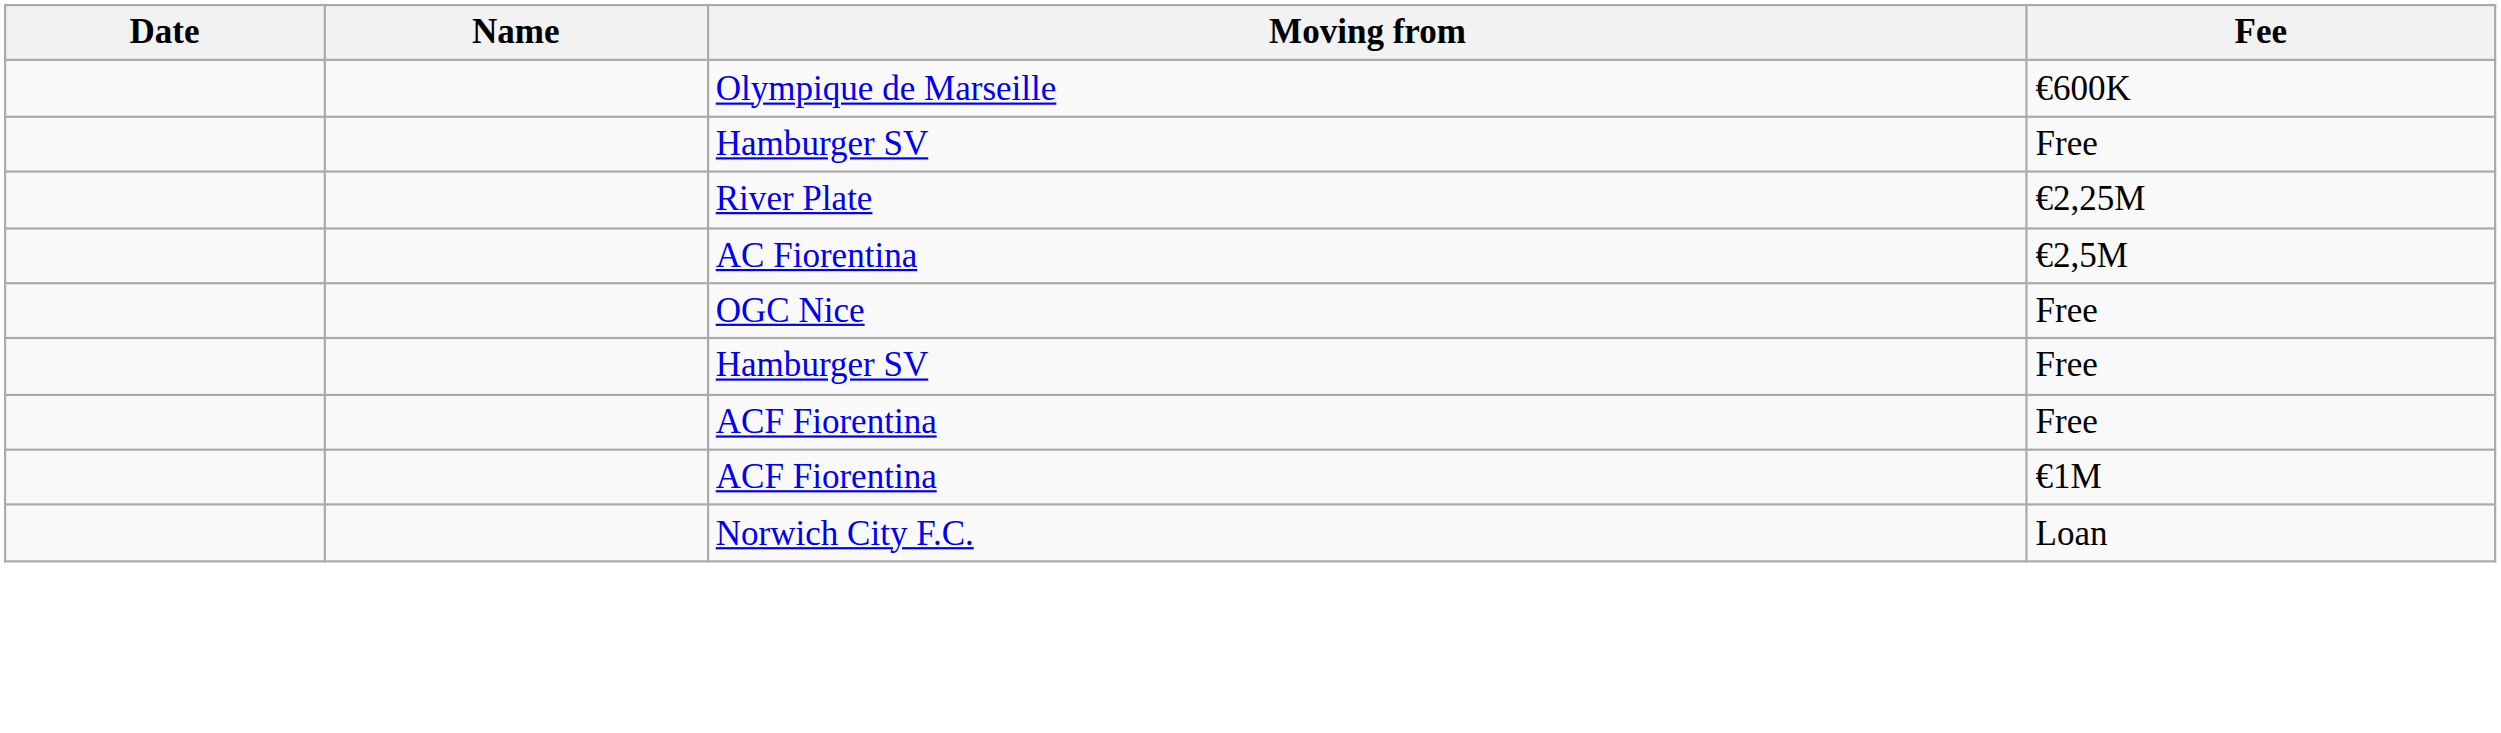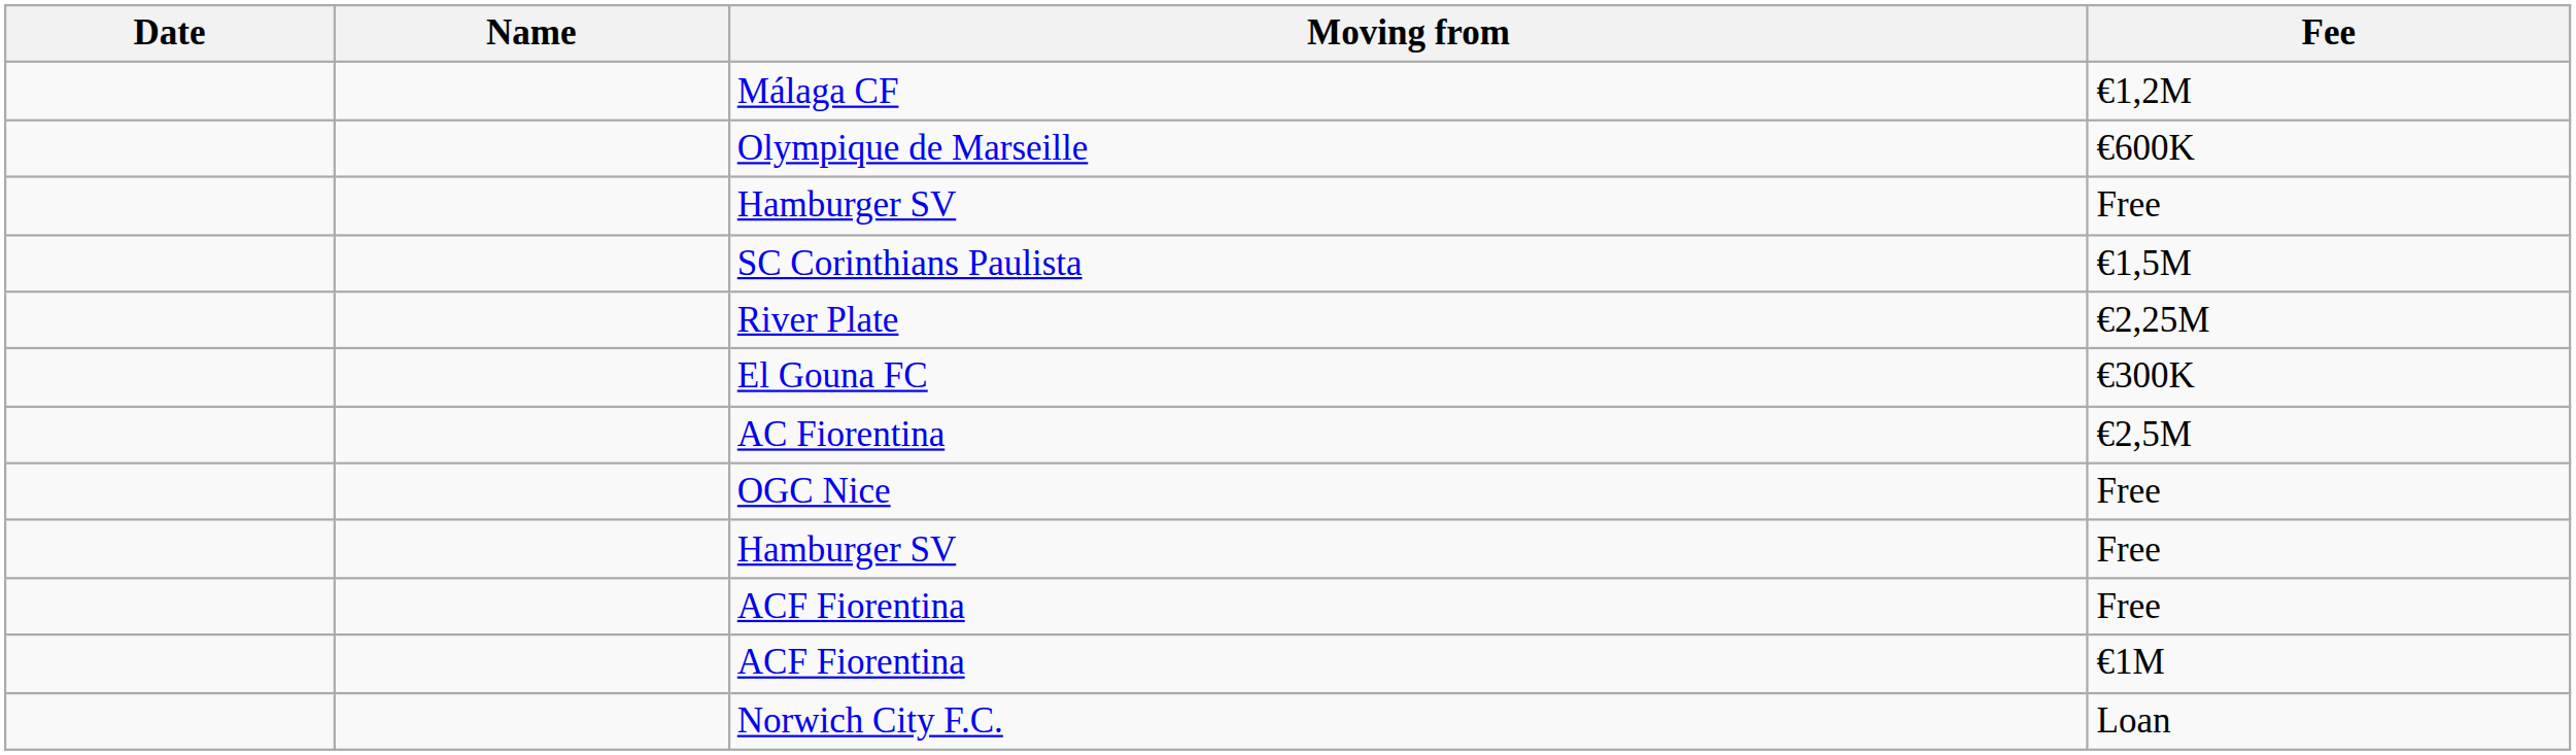 <table class="wikitable sortable" width=90%>
 <tr>
 <th>Date</th>
 <th>Name</th>
 <th>Moving from</th>
 <th>Fee</th>
+</tr>
+<tr>
+<td></td>
+<td> </td>
+<td> <a href='#'>Málaga CF</a></td>
+<td>€1,2M</td>
 </tr>
 <tr>
 <td></td>
 <td> </td>
 <td> <a href='#'>Olympique de Marseille</a></td>
 <td>€600K</td>
 </tr>
 <tr>
 <td></td>
 <td> </td>
 <td> <a href='#'>Hamburger SV</a></td>
 <td>Free</td>
 </tr>
 <tr>
 <td></td>
 <td> </td>
+<td> <a href='#'>SC Corinthians Paulista</a></td>
+<td>€1,5M</td>
+</tr>
+<tr>
+<td></td>
+<td> </td>
 <td> <a href='#'>River Plate</a></td>
 <td>€2,25M</td>
+</tr>
+<tr>
+<td></td>
+<td> </td>
+<td> <a href='#'>El Gouna FC</a></td>
+<td>€300K</td>
 </tr>
 <tr>
 <td></td>
 <td> </td>
 <td> <a href='#'>AC Fiorentina</a></td>
 <td>€2,5M</td>
 </tr>
 <tr>
 <td></td>
 <td> </td>
 <td> <a href='#'>OGC Nice</a></td>
 <td>Free</td>
 </tr>
 <tr>
 <td></td>
 <td> </td>
 <td> <a href='#'>Hamburger SV</a></td>
 <td>Free</td>
 </tr>
 <tr>
 <td></td>
 <td> </td>
 <td> <a href='#'>ACF Fiorentina</a></td>
 <td>Free</td>
 </tr>
 <tr>
 <td></td>
 <td> </td>
 <td> <a href='#'>ACF Fiorentina</a></td>
 <td>€1M</td>
 </tr>
 <tr>
 <td></td>
 <td> </td>
 <td> <a href='#'>Norwich City F.C.</a></td>
 <td>Loan</td>
 </tr>
 </table>
